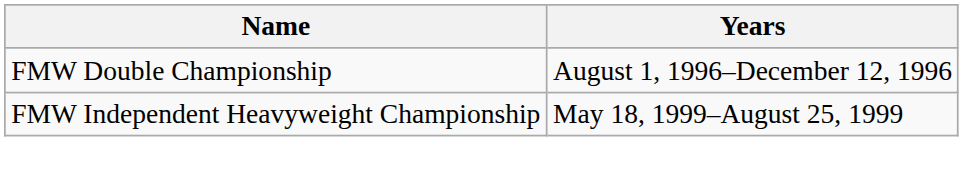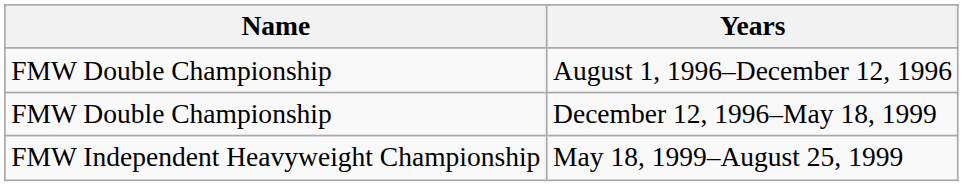 <table class="wikitable">
 <tr>
 <th>Name</th>
 <th>Years</th>
 </tr>
 <tr>
 <td>FMW Double Championship</td>
 <td>August 1, 1996–December 12, 1996</td>
 </tr>
 <tr>
+<td>FMW Double Championship</td>
+<td>December 12, 1996–May 18, 1999</td>
+</tr>
+<tr>
 <td>FMW Independent Heavyweight Championship</td>
 <td>May 18, 1999–August 25, 1999</td>
 </tr>
 </table>
